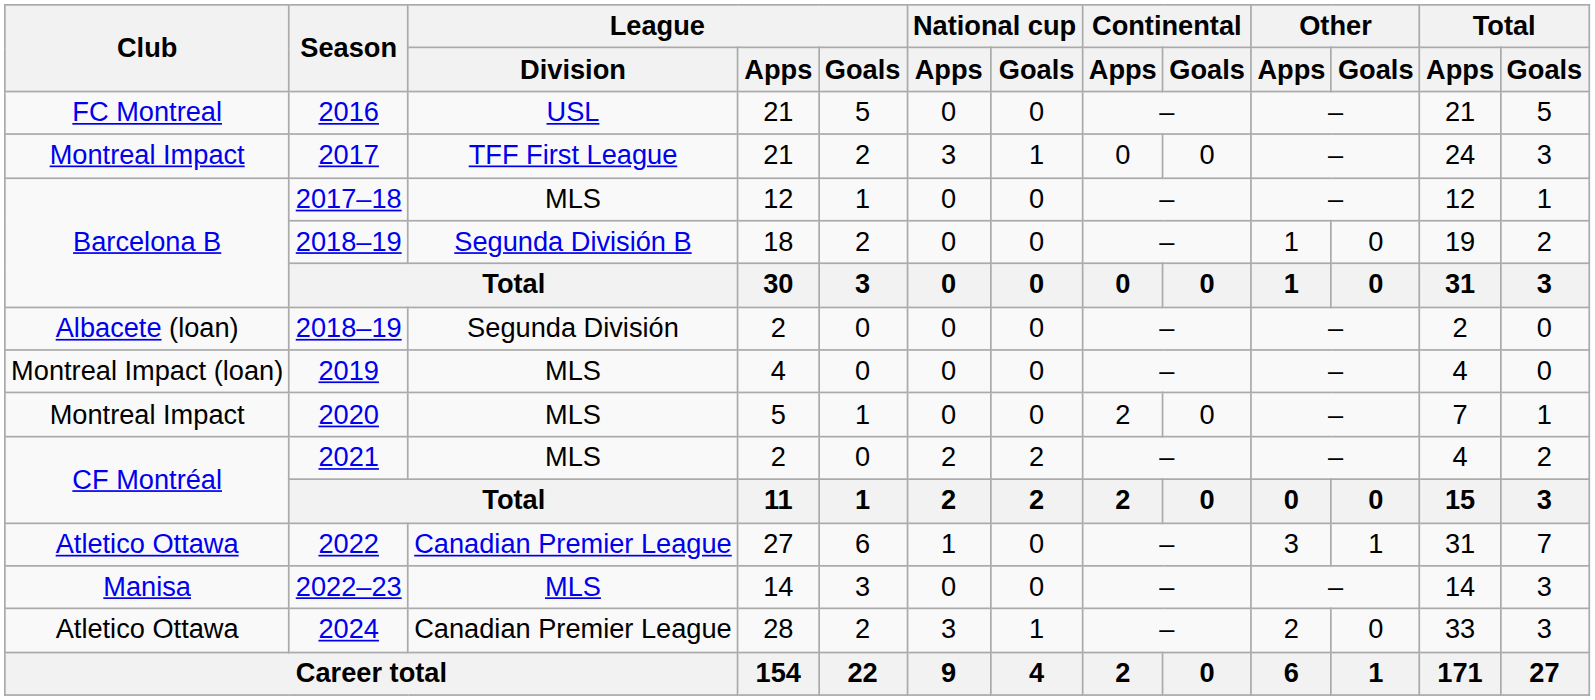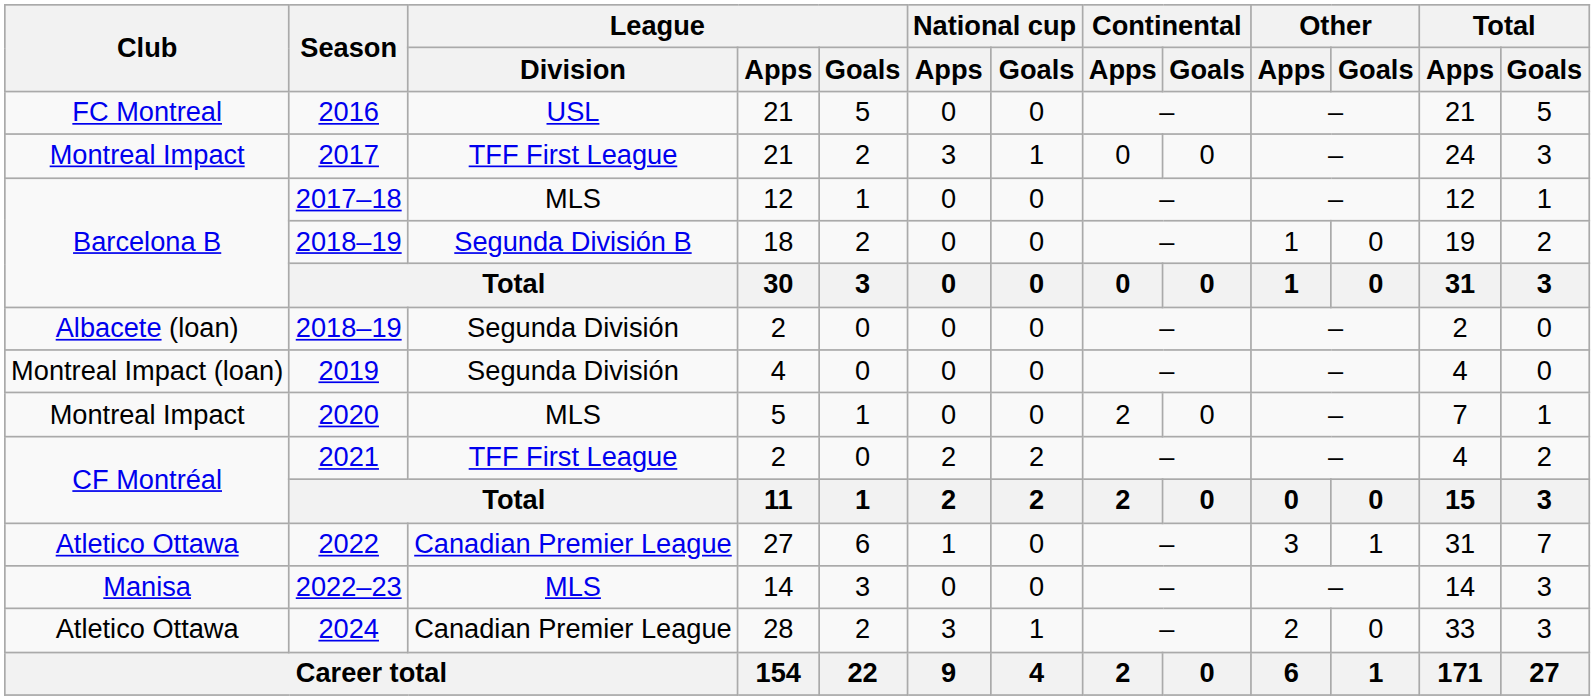 <table class="wikitable" style="text-align: center">
 <tr>
 <th rowspan="2">Club</th>
 <th rowspan="2">Season</th>
 <th colspan="3">League</th>
 <th colspan="2">National cup</th>
 <th colspan="2">Continental</th>
 <th colspan="2">Other</th>
 <th colspan="2">Total</th>
 </tr>
 <tr>
 <th>Division</th>
 <th>Apps</th>
 <th>Goals</th>
 <th>Apps</th>
 <th>Goals</th>
 <th>Apps</th>
 <th>Goals</th>
 <th>Apps</th>
 <th>Goals</th>
 <th>Apps</th>
 <th>Goals</th>
 </tr>
 <tr>
 <td><a href='#'>FC Montreal</a></td>
 <td><a href='#'>2016</a></td>
 <td><a href='#'>USL</a></td>
 <td>21</td>
 <td>5</td>
 <td>0</td>
 <td>0</td>
 <td colspan="2">–</td>
 <td colspan="2">–</td>
 <td>21</td>
 <td>5</td>
 </tr>
 <tr>
 <td><a href='#'>Montreal Impact</a></td>
 <td><a href='#'>2017</a></td>
 <td><a href='#'>TFF First League</a></td>
 <td>21</td>
 <td>2</td>
 <td>3</td>
 <td>1</td>
 <td>0</td>
 <td>0</td>
 <td colspan="2">–</td>
 <td>24</td>
 <td>3</td>
 </tr>
 <tr>
 <td rowspan="3"><a href='#'>Barcelona B</a></td>
 <td><a href='#'>2017–18</a></td>
 <td>MLS</td>
 <td>12</td>
 <td>1</td>
 <td>0</td>
 <td>0</td>
 <td colspan="2">–</td>
 <td colspan="2">–</td>
 <td>12</td>
 <td>1</td>
 </tr>
 <tr>
 <td><a href='#'>2018–19</a></td>
 <td><a href='#'>Segunda División B</a></td>
 <td>18</td>
 <td>2</td>
 <td>0</td>
 <td>0</td>
 <td colspan="2">–</td>
 <td>1</td>
 <td>0</td>
 <td>19</td>
 <td>2</td>
 </tr>
 <tr>
 <th colspan="2">Total</th>
 <th>30</th>
 <th>3</th>
 <th>0</th>
 <th>0</th>
 <th>0</th>
 <th>0</th>
 <th>1</th>
 <th>0</th>
 <th>31</th>
 <th>3</th>
 </tr>
 <tr>
 <td><a href='#'>Albacete</a> (loan)</td>
 <td><a href='#'>2018–19</a></td>
 <td>Segunda División</td>
 <td>2</td>
 <td>0</td>
 <td>0</td>
 <td>0</td>
 <td colspan="2">–</td>
 <td colspan="2">–</td>
 <td>2</td>
 <td>0</td>
 </tr>
 <tr>
 <td CF Montréal>Montreal Impact (loan)</td>
 <td><a href='#'>2019</a></td>
-<td>MLS</td>
+<td>Segunda División</td>
 <td>4</td>
 <td>0</td>
 <td>0</td>
 <td>0</td>
 <td colspan="2">–</td>
 <td colspan="2">–</td>
 <td>4</td>
 <td>0</td>
 </tr>
 <tr>
 <td CF Montréal>Montreal Impact</td>
 <td><a href='#'>2020</a></td>
 <td>MLS</td>
 <td>5</td>
 <td>1</td>
 <td>0</td>
 <td>0</td>
 <td>2</td>
 <td>0</td>
 <td colspan="2">–</td>
 <td>7</td>
 <td>1</td>
 </tr>
 <tr>
 <td rowspan="2"><a href='#'>CF Montréal</a></td>
 <td><a href='#'>2021</a></td>
-<td>MLS</td>
+<td><a href='#'>TFF First League</a></td>
 <td>2</td>
 <td>0</td>
 <td>2</td>
 <td>2</td>
 <td colspan="2">–</td>
 <td colspan="2">–</td>
 <td>4</td>
 <td>2</td>
 </tr>
 <tr>
 <th colspan="2">Total</th>
 <th>11</th>
 <th>1</th>
 <th>2</th>
 <th>2</th>
 <th>2</th>
 <th>0</th>
 <th>0</th>
 <th>0</th>
 <th>15</th>
 <th>3</th>
 </tr>
 <tr>
 <td><a href='#'>Atletico Ottawa</a></td>
 <td><a href='#'>2022</a></td>
 <td><a href='#'>Canadian Premier League</a></td>
 <td>27</td>
 <td>6</td>
 <td>1</td>
 <td>0</td>
 <td colspan="2">–</td>
 <td>3</td>
 <td>1</td>
 <td>31</td>
 <td>7</td>
 </tr>
 <tr>
 <td><a href='#'>Manisa</a></td>
 <td><a href='#'>2022–23</a></td>
 <td><a href='#'>MLS</a></td>
 <td>14</td>
 <td>3</td>
 <td>0</td>
 <td>0</td>
 <td colspan="2">–</td>
 <td colspan="2">–</td>
 <td>14</td>
 <td>3</td>
 </tr>
 <tr>
 <td>Atletico Ottawa</td>
 <td><a href='#'>2024</a></td>
 <td>Canadian Premier League</td>
 <td>28</td>
 <td>2</td>
 <td>3</td>
 <td>1</td>
 <td colspan="2">–</td>
 <td>2</td>
 <td>0</td>
 <td>33</td>
 <td>3</td>
 </tr>
 <tr>
 <th colspan="3">Career total</th>
 <th>154</th>
 <th>22</th>
 <th>9</th>
 <th>4</th>
 <th>2</th>
 <th>0</th>
 <th>6</th>
 <th>1</th>
 <th>171</th>
 <th>27</th>
 </tr>
 </table>
